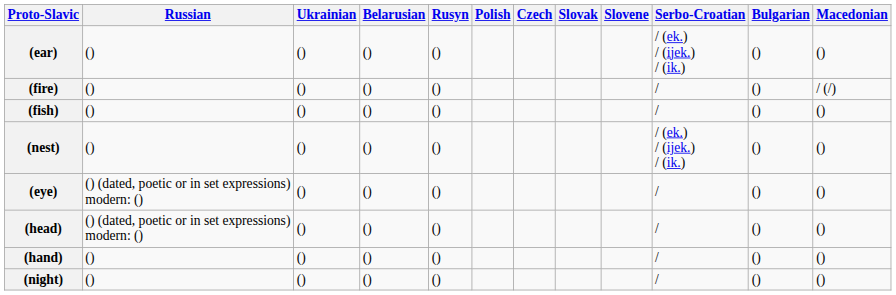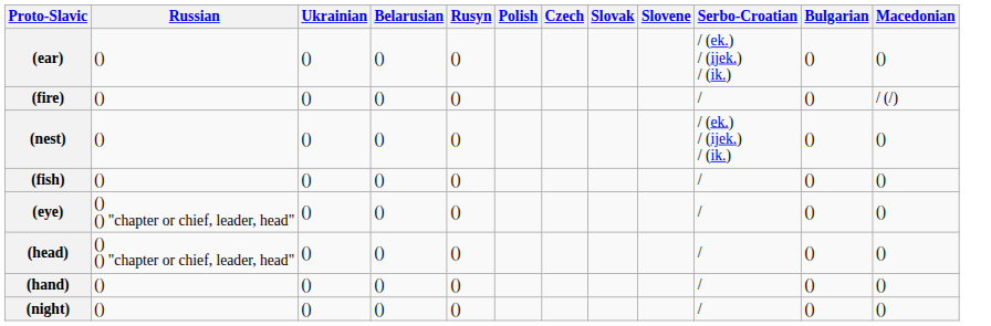 <table class="wikitable">
 <tr>
 <th><a href='#'>Proto-Slavic</a></th>
 <th><a href='#'>Russian</a></th>
 <th><a href='#'>Ukrainian</a></th>
 <th><a href='#'>Belarusian</a></th>
 <th><a href='#'>Rusyn</a></th>
 <th><a href='#'>Polish</a></th>
 <th><a href='#'>Czech</a></th>
 <th><a href='#'>Slovak</a></th>
 <th><a href='#'>Slovene</a></th>
 <th><a href='#'>Serbo-Croatian</a></th>
 <th><a href='#'>Bulgarian</a></th>
 <th><a href='#'>Macedonian</a></th>
 </tr>
 <tr>
 <th> (ear)</th>
 <td> ()</td>
 <td> ()</td>
 <td> ()</td>
 <td> ()</td>
 <td></td>
 <td></td>
 <td></td>
 <td></td>
 <td> /  (<a href='#'>ek.</a>)<br> /  (<a href='#'>ijek.</a>)<br> /  (<a href='#'>ik.</a>)</td>
 <td> ()</td>
 <td> ()</td>
 </tr>
 <tr>
 <th> (fire)</th>
 <td> ()</td>
 <td> ()</td>
 <td> ()</td>
 <td> ()</td>
 <td></td>
 <td></td>
 <td></td>
 <td></td>
 <td> / </td>
 <td> ()</td>
 <td>/ (/)</td>
 </tr>
 <tr>
+<th> (nest)</th>
+<td> ()</td>
+<td> ()</td>
+<td> ()</td>
+<td> ()</td>
+<td></td>
+<td></td>
+<td></td>
+<td></td>
+<td> /  (<a href='#'>ek.</a>)<br> /  (<a href='#'>ijek.</a>)<br> /  (<a href='#'>ik.</a>)</td>
+<td> ()</td>
+<td> ()</td>
+</tr>
+<tr>
 <th> (fish)</th>
 <td> ()</td>
 <td> ()</td>
 <td> ()</td>
 <td> ()</td>
 <td></td>
 <td></td>
 <td></td>
 <td></td>
 <td> / </td>
 <td> ()</td>
 <td> ()</td>
 </tr>
 <tr>
-<th> (nest)</th>
-<td> ()</td>
-<td> ()</td>
-<td> ()</td>
-<td> ()</td>
-<td></td>
-<td></td>
-<td></td>
-<td></td>
-<td> /  (<a href='#'>ek.</a>)<br> /  (<a href='#'>ijek.</a>)<br> /  (<a href='#'>ik.</a>)</td>
-<td> ()</td>
-<td> ()</td>
-</tr>
-<tr>
 <th> (eye)</th>
-<td> () (dated, poetic or in set expressions)<br>modern:  ()</td>
+<td> ()<br> () "chapter or chief, leader, head"</td>
 <td> ()</td>
 <td> ()</td>
 <td> ()</td>
 <td></td>
 <td></td>
 <td></td>
 <td></td>
 <td> / </td>
 <td> ()</td>
 <td> ()</td>
 </tr>
 <tr>
 <th> (head)</th>
-<td> () (dated, poetic or in set expressions)<br>modern:  ()</td>
+<td> ()<br> () "chapter or chief, leader, head"</td>
 <td> ()</td>
 <td> ()</td>
 <td> ()</td>
 <td></td>
 <td></td>
 <td></td>
 <td></td>
 <td> / </td>
 <td> ()</td>
 <td> ()</td>
 </tr>
 <tr>
 <th> (hand)</th>
 <td> ()</td>
 <td> ()</td>
 <td> ()</td>
 <td> ()</td>
 <td></td>
 <td></td>
 <td></td>
 <td></td>
 <td> / </td>
 <td> ()</td>
 <td> ()</td>
 </tr>
 <tr>
 <th> (night)</th>
 <td> ()</td>
 <td> ()</td>
 <td> ()</td>
 <td> ()</td>
 <td></td>
 <td></td>
 <td></td>
 <td></td>
 <td> / </td>
 <td> ()</td>
 <td> ()</td>
 </tr>
 </table>
